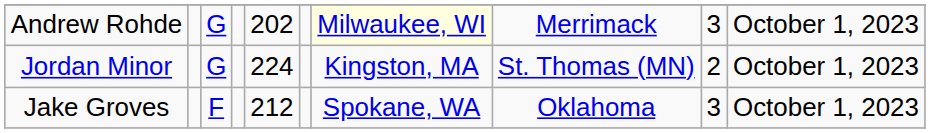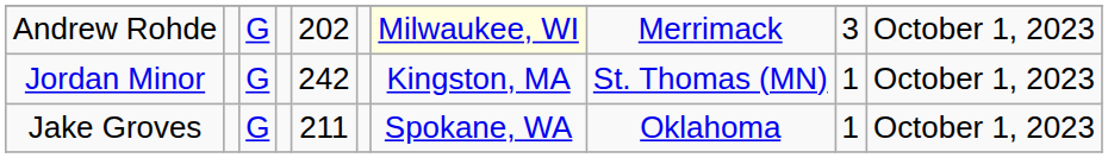 <table class="wikitable sortable" style="text-align: center">
 <tr align=center>
 </tr>
 <tr>
 <td>Andrew Rohde</td>
 <td></td>
 <td><a href='#'>G</a></td>
 <td></td>
 <td>202</td>
 <td></td>
 <td style="background: lightyellow;"><a href='#'>Milwaukee, WI</a></td>
 <td><a href='#'>Merrimack</a></td>
 <td>3</td>
 <td>October 1, 2023</td>
 </tr>
 <tr>
 <td><a href='#'>Jordan Minor</a></td>
 <td></td>
 <td><a href='#'>G</a></td>
 <td></td>
-<td>224</td>
+<td>242</td>
 <td></td>
 <td><a href='#'>Kingston, MA</a></td>
 <td><a href='#'>St. Thomas (MN)</a></td>
-<td>2</td>
+<td>1</td>
 <td>October 1, 2023</td>
 </tr>
 <tr>
 <td>Jake Groves</td>
 <td></td>
-<td><a href='#'>F</a></td>
+<td><a href='#'>G</a></td>
 <td></td>
-<td>212</td>
+<td>211</td>
 <td></td>
 <td><a href='#'>Spokane, WA</a></td>
 <td><a href='#'>Oklahoma</a></td>
-<td>3</td>
+<td>1</td>
 <td>October 1, 2023</td>
 </tr>
 </table>
